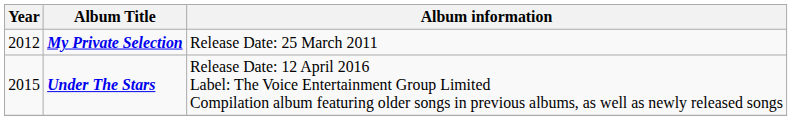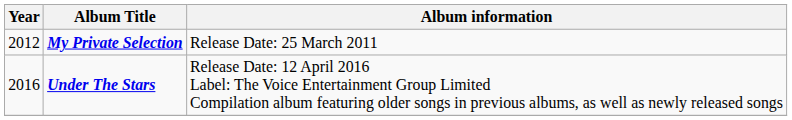 <table class="wikitable">
 <tr>
 <th align="left">Year</th>
 <th align="left">Album Title</th>
 <th align="left">Album information</th>
 </tr>
 <tr>
 <td>2012</td>
 <td><strong><em><a href='#'>My Private Selection</a></em></strong></td>
 <td>Release Date: 25 March 2011</td>
 </tr>
 <tr>
-<td>2015</td>
+<td>2016</td>
 <td><strong><em><a href='#'>Under The Stars</a></em></strong></td>
 <td>Release Date: 12 April 2016<br>Label: The Voice Entertainment Group Limited<br>Compilation album featuring older songs in previous albums, as well as newly released songs</td>
 </tr>
 <tr>
 </tr>
 </table>
